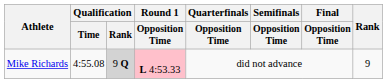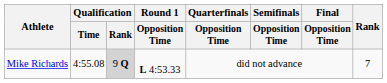 <table class="wikitable" style="font-size:90%;text-align:center;">
 <tr>
 <th rowspan=2>Athlete</th>
 <th colspan=2>Qualification</th>
 <th>Round 1</th>
 <th>Quarterfinals</th>
 <th>Semifinals</th>
 <th>Final</th>
 <th rowspan=2>Rank</th>
 </tr>
 <tr style="font-size:95%">
 <th>Time</th>
 <th>Rank</th>
 <th>Opposition<br>Time</th>
 <th>Opposition<br>Time</th>
 <th>Opposition<br>Time</th>
 <th>Opposition<br>Time</th>
 </tr>
 <tr>
 <td align=left><a href='#'>Mike Richards</a></td>
 <td>4:55.08</td>
 <td style="background: lightgrey;">9 <strong>Q</strong></td>
-<td style="background: pink;"><br><strong>L</strong> 4:53.33</td>
+<td><br><strong>L</strong> 4:53.33</td>
 <td colspan=3>did not advance</td>
-<td>9</td>
+<td>7</td>
 </tr>
 </table>
